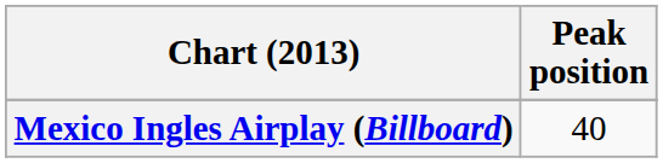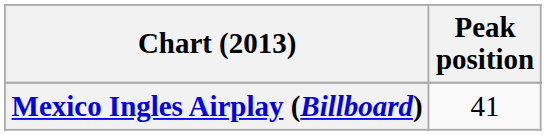 <table class="wikitable sortable plainrowheaders">
 <tr>
 <th>Chart (2013)</th>
 <th>Peak<br>position</th>
 </tr>
 <tr>
 </tr>
 <tr>
 <th scope="row"><a href='#'>Mexico Ingles Airplay</a> (<em><a href='#'>Billboard</a></em>)</th>
-<td align="center">40</td>
+<td align="center">41</td>
 </tr>
 </table>
